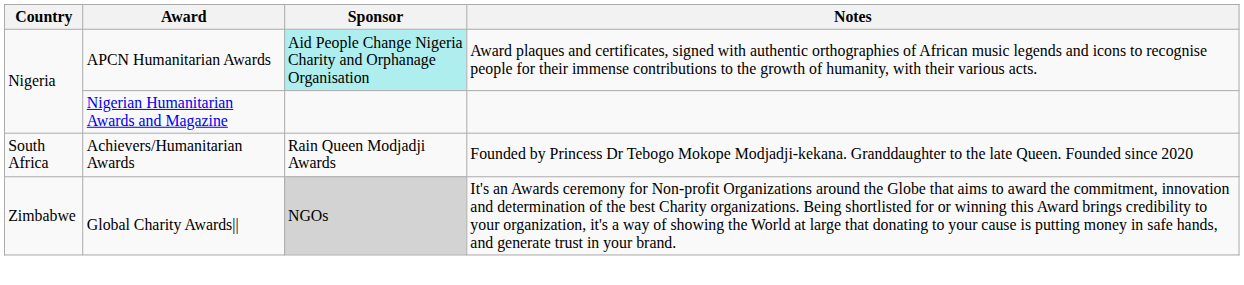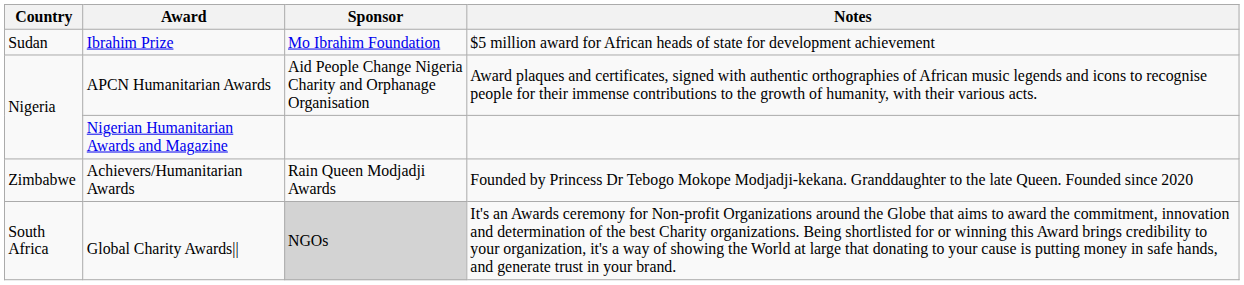 <table class="wikitable sortable">
 <tr>
 <th>Country</th>
 <th>Award</th>
 <th>Sponsor</th>
 <th>Notes</th>
 </tr>
 <tr>
+<td>Sudan</td>
+<td><a href='#'>Ibrahim Prize</a></td>
+<td><a href='#'>Mo Ibrahim Foundation</a></td>
+<td>$5 million award for African heads of state for development achievement</td>
+</tr>
+<tr>
 <td rowspan="2">Nigeria</td>
 <td>APCN Humanitarian Awards</td>
-<td style="background: paleturquoise;">Aid People Change Nigeria Charity and Orphanage Organisation</td>
+<td>Aid People Change Nigeria Charity and Orphanage Organisation</td>
 <td>Award  plaques and certificates, signed with authentic orthographies of African music legends and icons to recognise people for their  immense contributions to the growth of humanity, with their various acts.</td>
 </tr>
 <tr>
 <td><a href='#'>Nigerian Humanitarian Awards and Magazine</a></td>
 <td></td>
 <td></td>
 </tr>
 <tr>
-<td>South Africa</td>
+<td>Zimbabwe</td>
 <td>Achievers/Humanitarian Awards</td>
 <td>Rain Queen Modjadji Awards</td>
 <td>Founded by Princess Dr Tebogo Mokope Modjadji-kekana.  Granddaughter to the late Queen. Founded since 2020</td>
 </tr>
 <tr>
-<td>Zimbabwe</td>
+<td>South Africa</td>
 <td><br>Global Charity Awards||</td>
 <td style="background: lightgrey;">NGOs</td>
 <td>It's an Awards ceremony for Non-profit Organizations around the Globe that aims to award the commitment, innovation and determination of the best Charity organizations. Being shortlisted for or winning this Award brings credibility to your organization, it's a way of showing the World at large that donating to your cause is putting money in safe hands, and generate trust in your brand.</td>
 </tr>
 </table>
